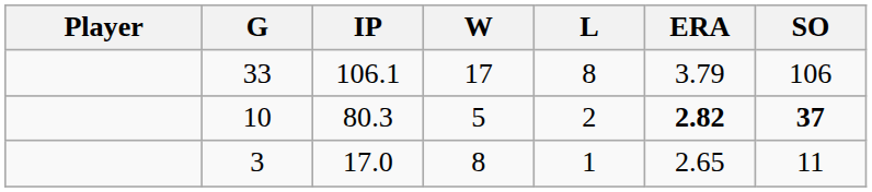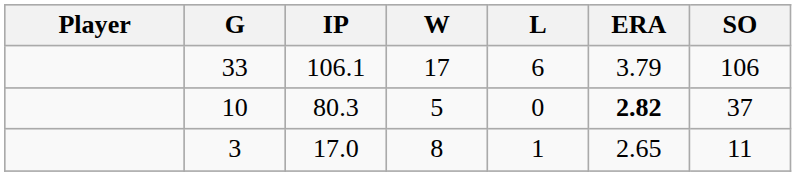 <table class="wikitable sortable">
 <tr>
 <th bgcolor="#DDDDFF" width="16%">Player</th>
 <th bgcolor="#DDDDFF" width="9%">G</th>
 <th bgcolor="#DDDDFF" width="9%">IP</th>
 <th bgcolor="#DDDDFF" width="9%">W</th>
 <th bgcolor="#DDDDFF" width="9%">L</th>
 <th bgcolor="#DDDDFF" width="9%">ERA</th>
 <th bgcolor="#DDDDFF" width="9%">SO</th>
 </tr>
 <tr align="center">
 <td></td>
 <td>33</td>
 <td>106.1</td>
 <td>17</td>
-<td>8</td>
+<td>6</td>
 <td>3.79</td>
 <td>106</td>
 </tr>
 <tr align="center">
 <td></td>
 <td>10</td>
 <td>80.3</td>
 <td>5</td>
-<td>2</td>
+<td>0</td>
 <td><strong>2.82</strong></td>
-<td><strong>37</strong></td>
+<td>37</td>
 </tr>
 <tr align="center">
 <td></td>
 <td>3</td>
 <td>17.0</td>
 <td>8</td>
 <td>1</td>
 <td>2.65</td>
 <td>11</td>
 </tr>
 </table>
